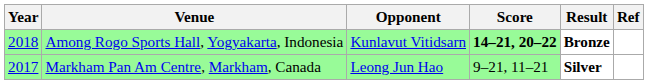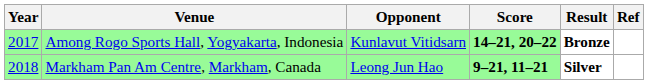 <table class="sortable wikitable" style="font-size: 95%;">
 <tr>
 <th>Year</th>
 <th>Venue</th>
 <th>Opponent</th>
 <th>Score</th>
 <th>Result</th>
 <th>Ref</th>
 </tr>
 <tr style="background:#98FB98">
-<td align="center"><a href='#'>2018</a></td>
+<td align="center"><a href='#'>2017</a></td>
 <td align="left"><a href='#'>Among Rogo Sports Hall</a>, <a href='#'>Yogyakarta</a>, Indonesia</td>
 <td align="left"> <a href='#'>Kunlavut Vitidsarn</a></td>
 <td align="left"><strong>14–21, 20–22</strong></td>
 <td style="text-align:left; background:white"> <strong>Bronze</strong></td>
 <td style="text-align:center; background:white"></td>
 </tr>
 <tr style="background:#98FB98">
-<td align="center"><a href='#'>2017</a></td>
+<td align="center"><a href='#'>2018</a></td>
 <td align="left"><a href='#'>Markham Pan Am Centre</a>, <a href='#'>Markham</a>, Canada</td>
 <td align="left"> <a href='#'>Leong Jun Hao</a></td>
-<td align="left">9–21, 11–21</td>
+<td align="left"><strong>9–21, 11–21</strong></td>
 <td style="text-align:left; background:white"> <strong>Silver</strong></td>
 <td style="text-align:center; background:white"></td>
 </tr>
 </table>
